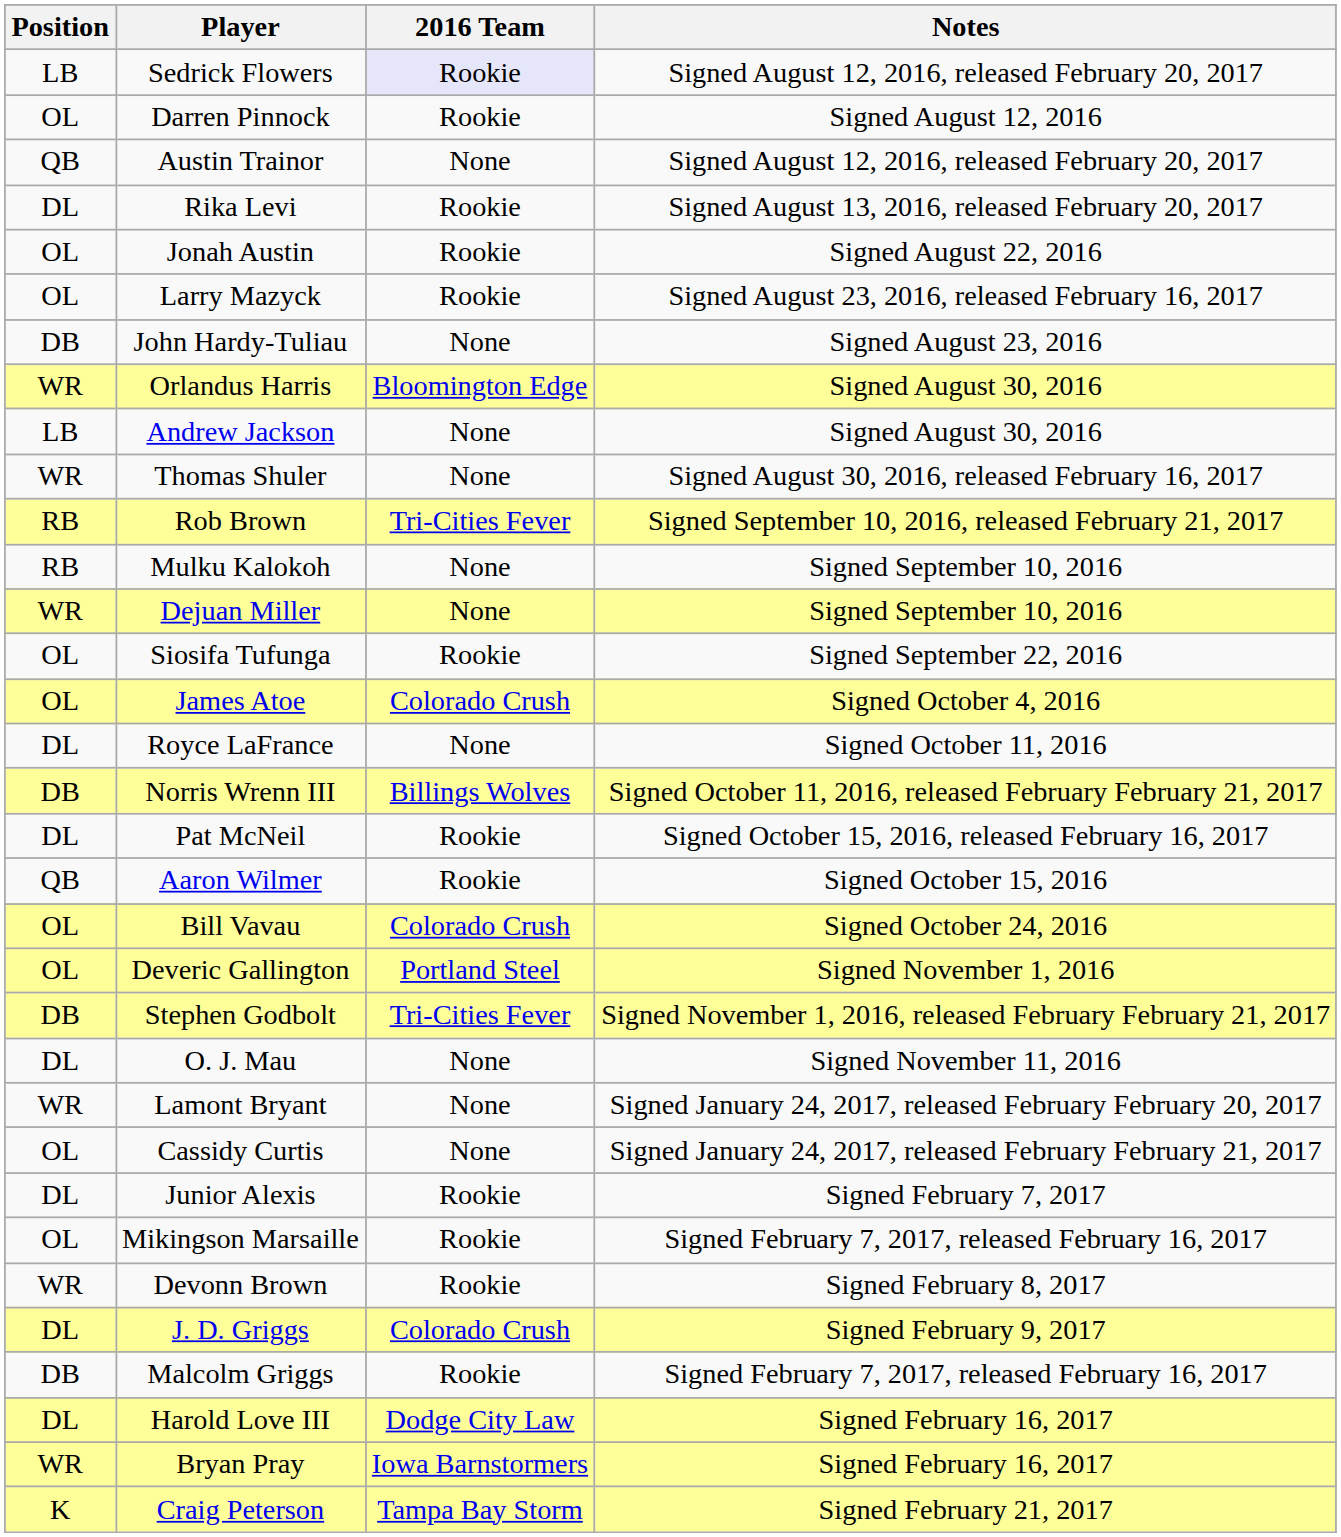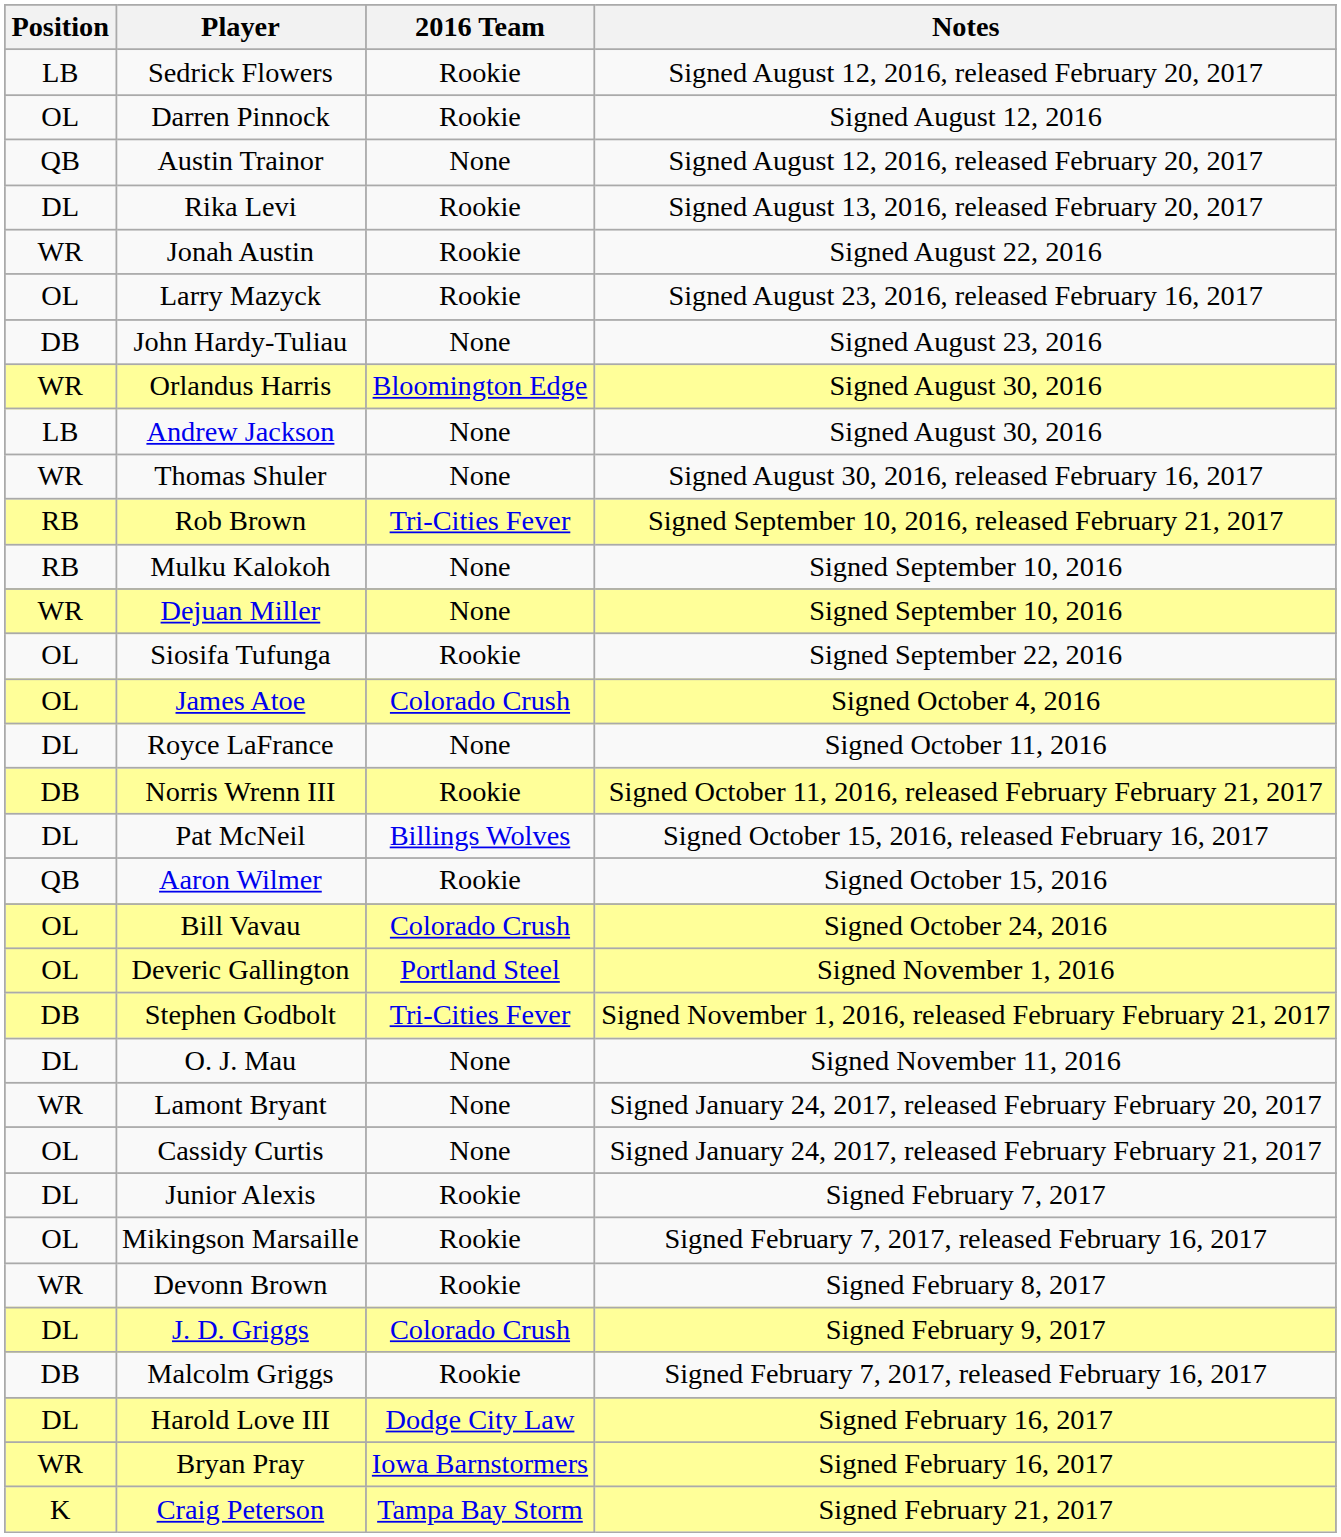 <table class="wikitable" style="text-align:center">
 <tr>
 <th>Position</th>
 <th>Player</th>
 <th>2016 Team</th>
 <th>Notes</th>
 </tr>
 <tr>
 <td>LB</td>
 <td>Sedrick Flowers</td>
-<td style="background: lavender;">Rookie</td>
+<td>Rookie</td>
 <td>Signed August 12, 2016, released February 20, 2017</td>
 </tr>
 <tr>
 <td>OL</td>
 <td>Darren Pinnock</td>
 <td>Rookie</td>
 <td>Signed August 12, 2016</td>
 </tr>
 <tr>
 <td>QB</td>
 <td>Austin Trainor</td>
 <td>None</td>
 <td>Signed August 12, 2016, released February 20, 2017</td>
 </tr>
 <tr>
 <td>DL</td>
 <td>Rika Levi</td>
 <td>Rookie</td>
 <td>Signed August 13, 2016, released February 20, 2017</td>
 </tr>
 <tr>
-<td>OL</td>
+<td>WR</td>
 <td>Jonah Austin</td>
 <td>Rookie</td>
 <td>Signed August 22, 2016</td>
 </tr>
 <tr>
 <td>OL</td>
 <td>Larry Mazyck</td>
 <td>Rookie</td>
 <td>Signed August 23, 2016, released February 16, 2017</td>
 </tr>
 <tr>
 <td>DB</td>
 <td>John Hardy-Tuliau</td>
 <td>None</td>
 <td>Signed August 23, 2016</td>
 </tr>
 <tr bgcolor="#ff9">
 <td>WR</td>
 <td>Orlandus Harris</td>
 <td><a href='#'>Bloomington Edge</a></td>
 <td>Signed August 30, 2016</td>
 </tr>
 <tr>
 <td>LB</td>
 <td><a href='#'>Andrew Jackson</a></td>
 <td>None</td>
 <td>Signed August 30, 2016</td>
 </tr>
 <tr>
 <td>WR</td>
 <td>Thomas Shuler</td>
 <td>None</td>
 <td>Signed August 30, 2016, released February 16, 2017</td>
 </tr>
 <tr bgcolor="#ff9">
 <td>RB</td>
 <td>Rob Brown</td>
 <td><a href='#'>Tri-Cities Fever</a></td>
 <td>Signed September 10, 2016, released February 21, 2017</td>
 </tr>
 <tr>
 <td>RB</td>
 <td>Mulku Kalokoh</td>
 <td>None</td>
 <td>Signed September 10, 2016</td>
 </tr>
 <tr bgcolor="#ff9">
 <td>WR</td>
 <td><a href='#'>Dejuan Miller</a></td>
 <td>None</td>
 <td>Signed September 10, 2016</td>
 </tr>
 <tr>
 <td>OL</td>
 <td>Siosifa Tufunga</td>
 <td>Rookie</td>
 <td>Signed September 22, 2016</td>
 </tr>
 <tr bgcolor="#ff9">
 <td>OL</td>
 <td><a href='#'>James Atoe</a></td>
 <td><a href='#'>Colorado Crush</a></td>
 <td>Signed October 4, 2016</td>
 </tr>
 <tr>
 <td>DL</td>
 <td>Royce LaFrance</td>
 <td>None</td>
 <td>Signed October 11, 2016</td>
 </tr>
 <tr bgcolor="#ff9">
 <td>DB</td>
 <td>Norris Wrenn III</td>
-<td><a href='#'>Billings Wolves</a></td>
+<td>Rookie</td>
 <td>Signed October 11, 2016,  released February February 21, 2017</td>
 </tr>
 <tr>
 <td>DL</td>
 <td>Pat McNeil</td>
-<td>Rookie</td>
+<td><a href='#'>Billings Wolves</a></td>
 <td>Signed October 15, 2016, released February 16, 2017</td>
 </tr>
 <tr>
 <td>QB</td>
 <td><a href='#'>Aaron Wilmer</a></td>
 <td>Rookie</td>
 <td>Signed October 15, 2016</td>
 </tr>
 <tr bgcolor="#ff9">
 <td>OL</td>
 <td>Bill Vavau</td>
 <td><a href='#'>Colorado Crush</a></td>
 <td>Signed October 24, 2016</td>
 </tr>
 <tr bgcolor="#ff9">
 <td>OL</td>
 <td>Deveric Gallington</td>
 <td><a href='#'>Portland Steel</a></td>
 <td>Signed November 1, 2016</td>
 </tr>
 <tr bgcolor="#ff9">
 <td>DB</td>
 <td>Stephen Godbolt</td>
 <td><a href='#'>Tri-Cities Fever</a></td>
 <td>Signed November 1, 2016,  released February February 21, 2017</td>
 </tr>
 <tr>
 <td>DL</td>
 <td>O. J. Mau</td>
 <td>None</td>
 <td>Signed November 11, 2016</td>
 </tr>
 <tr>
 <td>WR</td>
 <td>Lamont Bryant</td>
 <td>None</td>
 <td>Signed January 24, 2017, released February February 20, 2017</td>
 </tr>
 <tr>
 <td>OL</td>
 <td>Cassidy Curtis</td>
 <td>None</td>
 <td>Signed January 24, 2017, released February February 21, 2017</td>
 </tr>
 <tr>
 <td>DL</td>
 <td>Junior Alexis</td>
 <td>Rookie</td>
 <td>Signed February 7, 2017</td>
 </tr>
 <tr>
 <td>OL</td>
 <td>Mikingson Marsaille</td>
 <td>Rookie</td>
 <td>Signed February 7, 2017, released February 16, 2017</td>
 </tr>
 <tr>
 <td>WR</td>
 <td>Devonn Brown</td>
 <td>Rookie</td>
 <td>Signed February 8, 2017</td>
 </tr>
 <tr bgcolor="#ff9">
 <td>DL</td>
 <td><a href='#'>J. D. Griggs</a></td>
 <td><a href='#'>Colorado Crush</a></td>
 <td>Signed February 9, 2017</td>
 </tr>
 <tr>
 <td>DB</td>
 <td>Malcolm Griggs</td>
 <td>Rookie</td>
 <td>Signed February 7, 2017, released February 16, 2017</td>
 </tr>
 <tr bgcolor="#ff9">
 <td>DL</td>
 <td>Harold Love III</td>
 <td><a href='#'>Dodge City Law</a></td>
 <td>Signed February 16, 2017</td>
 </tr>
 <tr bgcolor="#ff9">
 <td>WR</td>
 <td>Bryan Pray</td>
 <td><a href='#'>Iowa Barnstormers</a></td>
 <td>Signed February 16, 2017</td>
 </tr>
 <tr bgcolor="#ff9">
 <td>K</td>
 <td><a href='#'>Craig Peterson</a></td>
 <td><a href='#'>Tampa Bay Storm</a></td>
 <td>Signed February 21, 2017</td>
 </tr>
 </table>
